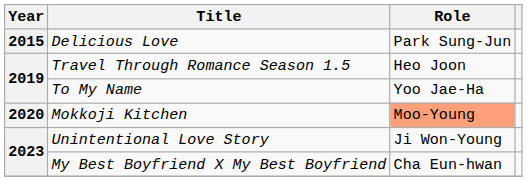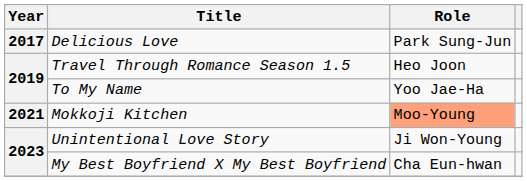 <table class="wikitable  plainrowheaders">
 <tr>
 <th scope="col">Year</th>
 <th scope="col">Title</th>
 <th scope="col">Role</th>
 <th scope="col" class="unsortable"></th>
 </tr>
 <tr>
-<th scope="row">2015</th>
+<th scope="row">2017</th>
 <td><em>Delicious Love</em></td>
 <td>Park Sung-Jun</td>
 <td></td>
 </tr>
 <tr>
 <th scope="row" rowspan="2">2019</th>
 <td><em>Travel Through Romance Season 1.5</em></td>
 <td>Heo Joon</td>
 <td></td>
 </tr>
 <tr>
 <td><em>To My Name</em></td>
 <td>Yoo Jae-Ha</td>
 <td></td>
 </tr>
 <tr>
-<th scope="row">2020</th>
+<th scope="row">2021</th>
 <td><em>Mokkoji Kitchen</em></td>
 <td style="background: lightsalmon;">Moo-Young</td>
 <td></td>
 </tr>
 <tr>
 <th scope="row"  rowspan=2>2023</th>
 <td><em>Unintentional Love Story</em></td>
 <td>Ji Won-Young</td>
 <td></td>
 </tr>
 <tr>
 <td><em>My Best Boyfriend X My Best Boyfriend</em></td>
 <td>Cha Eun-hwan</td>
 <td></td>
 </tr>
 <tr>
 </tr>
 </table>
